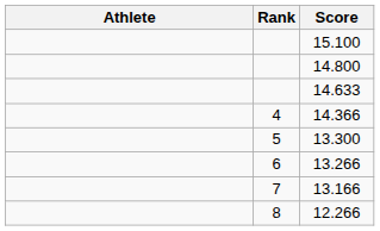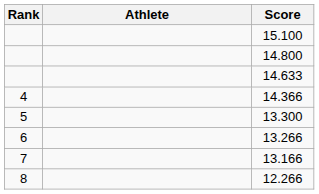 <table class=wikitable style="text-align:center">
 <tr>
+<th width=40>Rank</th>
 <th width=250>Athlete</th>
-<th width=40>Rank</th>
 <th width=70>Score</th>
 </tr>
 <tr>
+<td></td>
 <td align=left></td>
-<td></td>
 <td>15.100</td>
 </tr>
 <tr>
+<td></td>
 <td align=left></td>
-<td></td>
 <td>14.800</td>
 </tr>
 <tr>
+<td></td>
 <td align=left></td>
-<td></td>
 <td>14.633</td>
 </tr>
 <tr>
+<td>4</td>
 <td align=left></td>
-<td>4</td>
 <td>14.366</td>
 </tr>
 <tr>
+<td>5</td>
 <td align=left></td>
-<td>5</td>
 <td>13.300</td>
 </tr>
 <tr>
+<td>6</td>
 <td align=left></td>
-<td>6</td>
 <td>13.266</td>
 </tr>
 <tr>
+<td>7</td>
 <td align=left></td>
-<td>7</td>
 <td>13.166</td>
 </tr>
 <tr>
+<td>8</td>
 <td align=left></td>
-<td>8</td>
 <td>12.266</td>
 </tr>
 </table>
